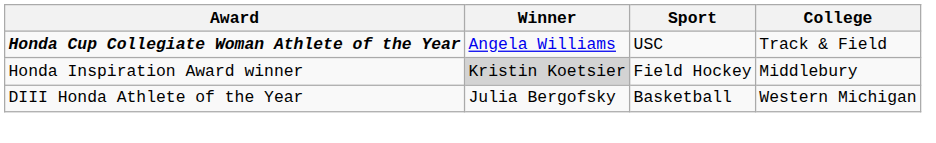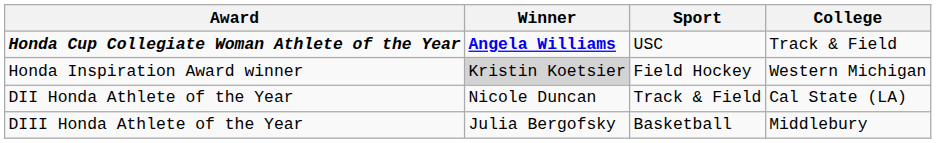 <table class="wikitable">
 <tr>
 <th>Award</th>
 <th>Winner</th>
 <th>Sport</th>
 <th>College</th>
 </tr>
 <tr>
 <td><strong><em>Honda Cup<strong> Collegiate Woman Athlete of the Year<em></td>
-<td><a href='#'>Angela Williams</a></td>
+<td><strong><a href='#'>Angela Williams</a></strong></td>
 <td>USC</td>
 <td>Track & Field</td>
 </tr>
 <tr>
 <td></em>Honda Inspiration Award winner<em></td>
 <td style="background: lightgrey;">Kristin Koetsier</td>
 <td>Field Hockey</td>
-<td>Middlebury</td>
+<td>Western Michigan</td>
+</tr>
+<tr>
+<td></em>DII Honda Athlete of the Year<em></td>
+<td>Nicole Duncan</td>
+<td>Track & Field</td>
+<td>Cal State (LA)</td>
 </tr>
 <tr>
 <td></em>DIII Honda Athlete of the Year<em></td>
 <td>Julia Bergofsky</td>
 <td>Basketball</td>
-<td>Western Michigan</td>
+<td>Middlebury</td>
 </tr>
 </table>
